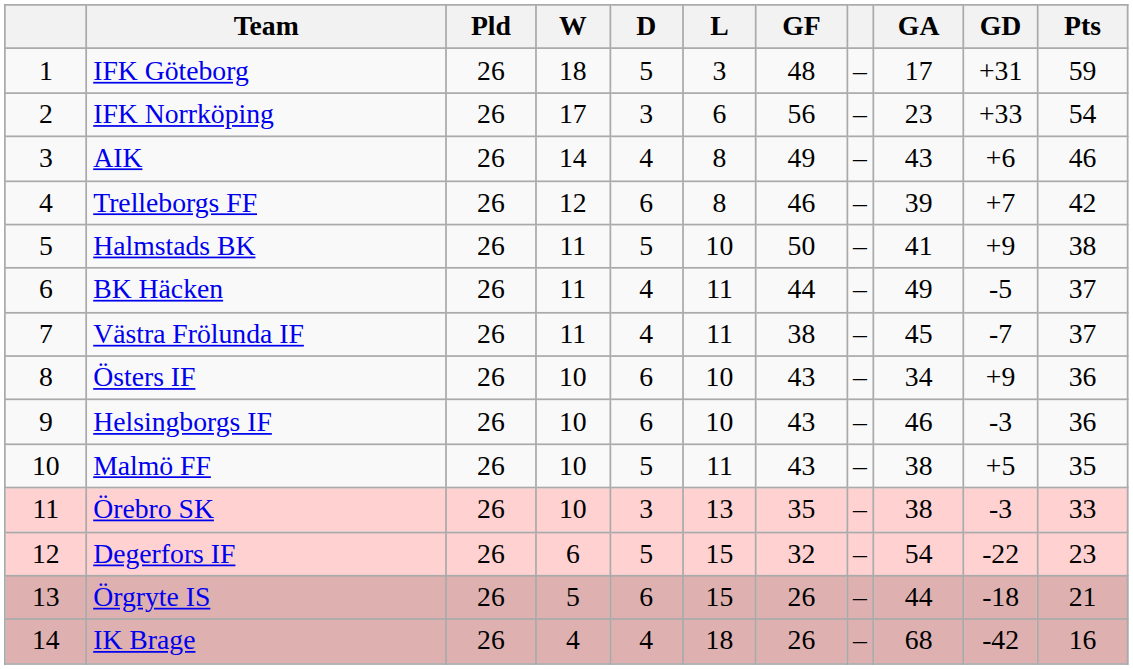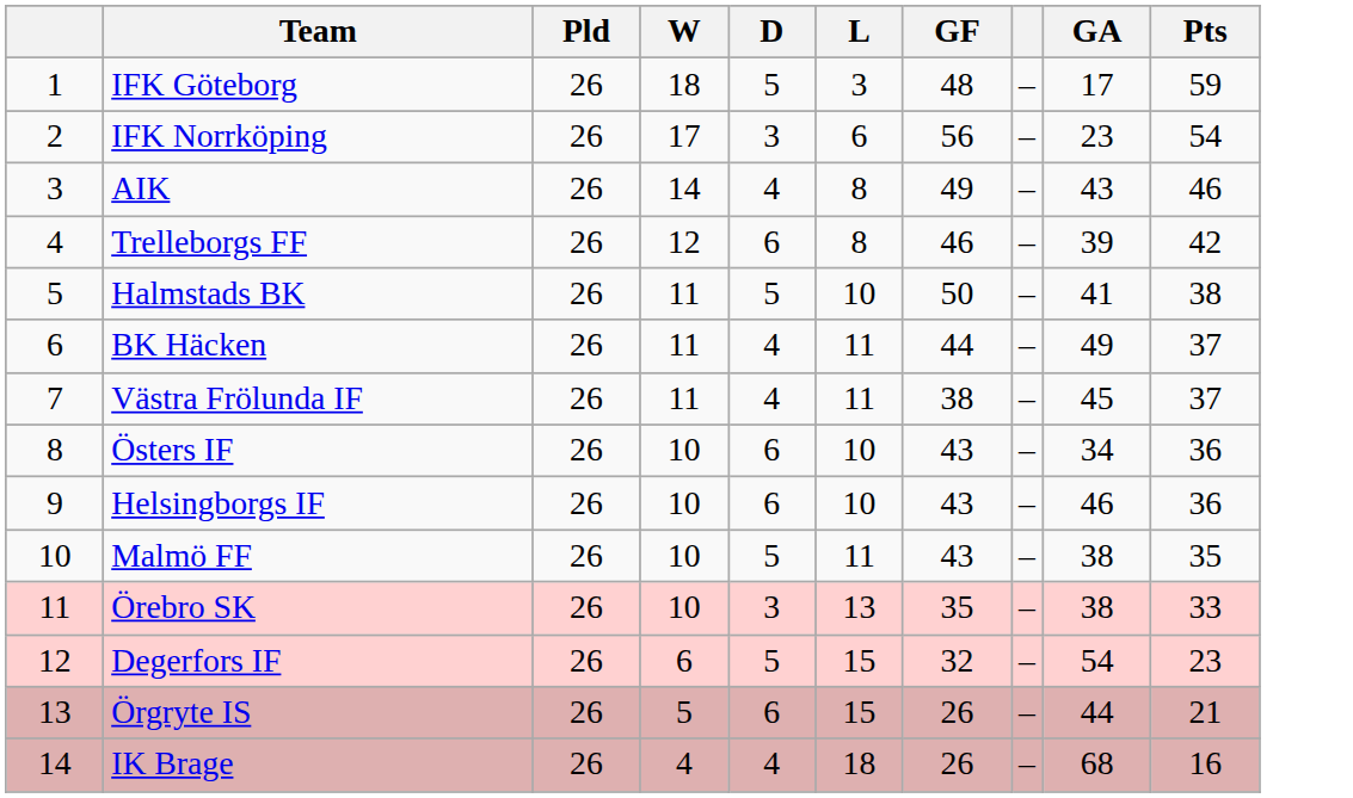 <table class="wikitable" style="text-align: center">
 <tr>
 <th style="width: 40px;"></th>
 <th style="width: 200px;">Team</th>
 <th style="width: 45px;">Pld</th>
 <th style="width: 35px;">W</th>
 <th style="width: 35px;">D</th>
 <th style="width: 35px;">L</th>
 <th style="width: 45px;">GF</th>
 <th></th>
 <th style="width: 45px;">GA</th>
-<th style="width: 35px;">GD</th>
 <th style="width: 45px;">Pts</th>
 </tr>
 <tr>
 <td>1</td>
 <td style="text-align: left;"><a href='#'>IFK Göteborg</a></td>
 <td>26</td>
 <td>18</td>
 <td>5</td>
 <td>3</td>
 <td>48</td>
 <td>–</td>
 <td>17</td>
-<td>+31</td>
 <td>59</td>
 </tr>
 <tr>
 <td>2</td>
 <td style="text-align: left;"><a href='#'>IFK Norrköping</a></td>
 <td>26</td>
 <td>17</td>
 <td>3</td>
 <td>6</td>
 <td>56</td>
 <td>–</td>
 <td>23</td>
-<td>+33</td>
 <td>54</td>
 </tr>
 <tr>
 <td>3</td>
 <td style="text-align: left;"><a href='#'>AIK</a></td>
 <td>26</td>
 <td>14</td>
 <td>4</td>
 <td>8</td>
 <td>49</td>
 <td>–</td>
 <td>43</td>
-<td>+6</td>
 <td>46</td>
 </tr>
 <tr>
 <td>4</td>
 <td style="text-align: left;"><a href='#'>Trelleborgs FF</a></td>
 <td>26</td>
 <td>12</td>
 <td>6</td>
 <td>8</td>
 <td>46</td>
 <td>–</td>
 <td>39</td>
-<td>+7</td>
 <td>42</td>
 </tr>
 <tr>
 <td>5</td>
 <td style="text-align: left;"><a href='#'>Halmstads BK</a></td>
 <td>26</td>
 <td>11</td>
 <td>5</td>
 <td>10</td>
 <td>50</td>
 <td>–</td>
 <td>41</td>
-<td>+9</td>
 <td>38</td>
 </tr>
 <tr>
 <td>6</td>
 <td style="text-align: left;"><a href='#'>BK Häcken</a></td>
 <td>26</td>
 <td>11</td>
 <td>4</td>
 <td>11</td>
 <td>44</td>
 <td>–</td>
 <td>49</td>
-<td>-5</td>
 <td>37</td>
 </tr>
 <tr>
 <td>7</td>
 <td style="text-align: left;"><a href='#'>Västra Frölunda IF</a></td>
 <td>26</td>
 <td>11</td>
 <td>4</td>
 <td>11</td>
 <td>38</td>
 <td>–</td>
 <td>45</td>
-<td>-7</td>
 <td>37</td>
 </tr>
 <tr>
 <td>8</td>
 <td style="text-align: left;"><a href='#'>Östers IF</a></td>
 <td>26</td>
 <td>10</td>
 <td>6</td>
 <td>10</td>
 <td>43</td>
 <td>–</td>
 <td>34</td>
-<td>+9</td>
 <td>36</td>
 </tr>
 <tr>
 <td>9</td>
 <td style="text-align: left;"><a href='#'>Helsingborgs IF</a></td>
 <td>26</td>
 <td>10</td>
 <td>6</td>
 <td>10</td>
 <td>43</td>
 <td>–</td>
 <td>46</td>
-<td>-3</td>
 <td>36</td>
 </tr>
 <tr>
 <td>10</td>
 <td style="text-align: left;"><a href='#'>Malmö FF</a></td>
 <td>26</td>
 <td>10</td>
 <td>5</td>
 <td>11</td>
 <td>43</td>
 <td>–</td>
 <td>38</td>
-<td>+5</td>
 <td>35</td>
 </tr>
 <tr style="background: #ffd1d1">
 <td>11</td>
 <td style="text-align: left;"><a href='#'>Örebro SK</a></td>
 <td>26</td>
 <td>10</td>
 <td>3</td>
 <td>13</td>
 <td>35</td>
 <td>–</td>
 <td>38</td>
-<td>-3</td>
 <td>33</td>
 </tr>
 <tr style="background: #ffd1d1">
 <td>12</td>
 <td style="text-align: left;"><a href='#'>Degerfors IF</a></td>
 <td>26</td>
 <td>6</td>
 <td>5</td>
 <td>15</td>
 <td>32</td>
 <td>–</td>
 <td>54</td>
-<td>-22</td>
 <td>23</td>
 </tr>
 <tr style="background: #deb0b0">
 <td>13</td>
 <td style="text-align: left;"><a href='#'>Örgryte IS</a></td>
 <td>26</td>
 <td>5</td>
 <td>6</td>
 <td>15</td>
 <td>26</td>
 <td>–</td>
 <td>44</td>
-<td>-18</td>
 <td>21</td>
 </tr>
 <tr style="background: #deb0b0">
 <td>14</td>
 <td style="text-align: left;"><a href='#'>IK Brage</a></td>
 <td>26</td>
 <td>4</td>
 <td>4</td>
 <td>18</td>
 <td>26</td>
 <td>–</td>
 <td>68</td>
-<td>-42</td>
 <td>16</td>
 </tr>
 </table>
